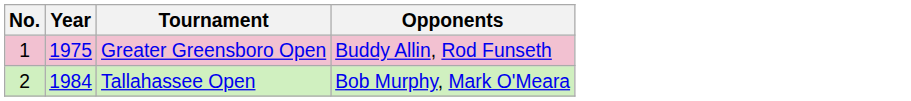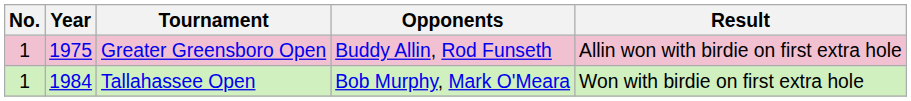 <table class="wikitable" style="font-size:95%;">
 <tr>
 <th>No.</th>
 <th>Year</th>
 <th>Tournament</th>
 <th>Opponents</th>
+<th>Result</th>
 </tr>
 <tr style="background:#F2C1D1;">
 <td align=center>1</td>
 <td><a href='#'>1975</a></td>
 <td><a href='#'>Greater Greensboro Open</a></td>
 <td> <a href='#'>Buddy Allin</a>,  <a href='#'>Rod Funseth</a></td>
+<td>Allin won with birdie on first extra hole</td>
 </tr>
 <tr style="background:#D0F0C0;">
-<td align=center>2</td>
+<td align=center>1</td>
 <td><a href='#'>1984</a></td>
 <td><a href='#'>Tallahassee Open</a></td>
 <td> <a href='#'>Bob Murphy</a>,  <a href='#'>Mark O'Meara</a></td>
+<td>Won with birdie on first extra hole</td>
 </tr>
 </table>
